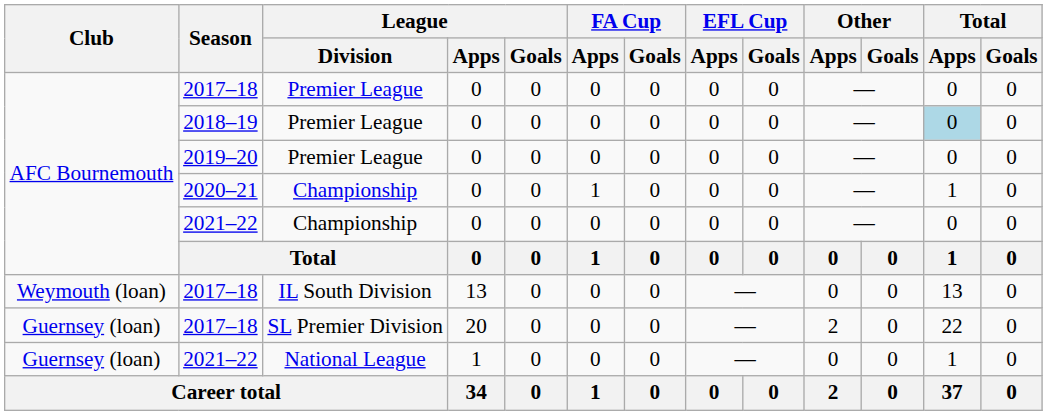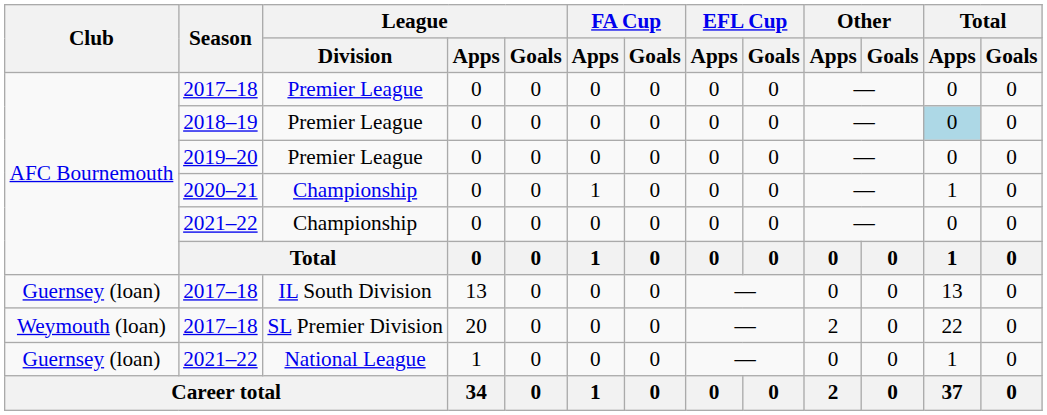 <table class=wikitable style="text-align: center;">
 <tr>
 <th rowspan=2>Club</th>
 <th rowspan=2>Season</th>
 <th colspan=3>League</th>
 <th colspan=2><a href='#'>FA Cup</a></th>
 <th colspan=2><a href='#'>EFL Cup</a></th>
 <th colspan=2>Other</th>
 <th colspan=2>Total</th>
 </tr>
 <tr>
 <th>Division</th>
 <th>Apps</th>
 <th>Goals</th>
 <th>Apps</th>
 <th>Goals</th>
 <th>Apps</th>
 <th>Goals</th>
 <th>Apps</th>
 <th>Goals</th>
 <th>Apps</th>
 <th>Goals</th>
 </tr>
 <tr>
 <td rowspan=6><a href='#'>AFC Bournemouth</a></td>
 <td><a href='#'>2017–18</a></td>
 <td><a href='#'>Premier League</a></td>
 <td>0</td>
 <td>0</td>
 <td>0</td>
 <td>0</td>
 <td>0</td>
 <td>0</td>
 <td colspan=2>—</td>
 <td>0</td>
 <td>0</td>
 </tr>
 <tr>
 <td><a href='#'>2018–19</a></td>
 <td>Premier League</td>
 <td>0</td>
 <td>0</td>
 <td>0</td>
 <td>0</td>
 <td>0</td>
 <td>0</td>
 <td colspan=2>—</td>
 <td style="background: lightblue;">0</td>
 <td>0</td>
 </tr>
 <tr>
 <td><a href='#'>2019–20</a></td>
 <td>Premier League</td>
 <td>0</td>
 <td>0</td>
 <td>0</td>
 <td>0</td>
 <td>0</td>
 <td>0</td>
 <td colspan=2>—</td>
 <td>0</td>
 <td>0</td>
 </tr>
 <tr>
 <td><a href='#'>2020–21</a></td>
 <td><a href='#'>Championship</a></td>
 <td>0</td>
 <td>0</td>
 <td>1</td>
 <td>0</td>
 <td>0</td>
 <td>0</td>
 <td colspan=2>—</td>
 <td>1</td>
 <td>0</td>
 </tr>
 <tr>
 <td><a href='#'>2021–22</a></td>
 <td>Championship</td>
 <td>0</td>
 <td>0</td>
 <td>0</td>
 <td>0</td>
 <td>0</td>
 <td>0</td>
 <td colspan=2>—</td>
 <td>0</td>
 <td>0</td>
 </tr>
 <tr>
 <th colspan=2>Total</th>
 <th>0</th>
 <th>0</th>
 <th>1</th>
 <th>0</th>
 <th>0</th>
 <th>0</th>
 <th>0</th>
 <th>0</th>
 <th>1</th>
 <th>0</th>
 </tr>
 <tr>
-<td><a href='#'>Weymouth</a> (loan)</td>
+<td><a href='#'>Guernsey</a> (loan)</td>
 <td><a href='#'>2017–18</a></td>
 <td><a href='#'>IL</a> South Division</td>
 <td>13</td>
 <td>0</td>
 <td>0</td>
 <td>0</td>
 <td colspan=2>—</td>
 <td>0</td>
 <td>0</td>
 <td>13</td>
 <td>0</td>
 </tr>
 <tr>
-<td><a href='#'>Guernsey</a> (loan)</td>
+<td><a href='#'>Weymouth</a> (loan)</td>
 <td><a href='#'>2017–18</a></td>
 <td><a href='#'>SL</a> Premier Division</td>
 <td>20</td>
 <td>0</td>
 <td>0</td>
 <td>0</td>
 <td colspan=2>—</td>
 <td>2</td>
 <td>0</td>
 <td>22</td>
 <td>0</td>
 </tr>
 <tr>
 <td><a href='#'>Guernsey</a> (loan)</td>
 <td><a href='#'>2021–22</a></td>
 <td><a href='#'>National League</a></td>
 <td>1</td>
 <td>0</td>
 <td>0</td>
 <td>0</td>
 <td colspan=2>—</td>
 <td>0</td>
 <td>0</td>
 <td>1</td>
 <td>0</td>
 </tr>
 <tr>
 <th colspan=3>Career total</th>
 <th>34</th>
 <th>0</th>
 <th>1</th>
 <th>0</th>
 <th>0</th>
 <th>0</th>
 <th>2</th>
 <th>0</th>
 <th>37</th>
 <th>0</th>
 </tr>
 </table>
